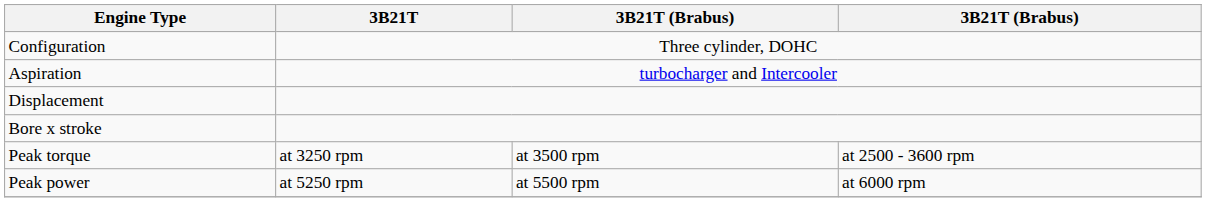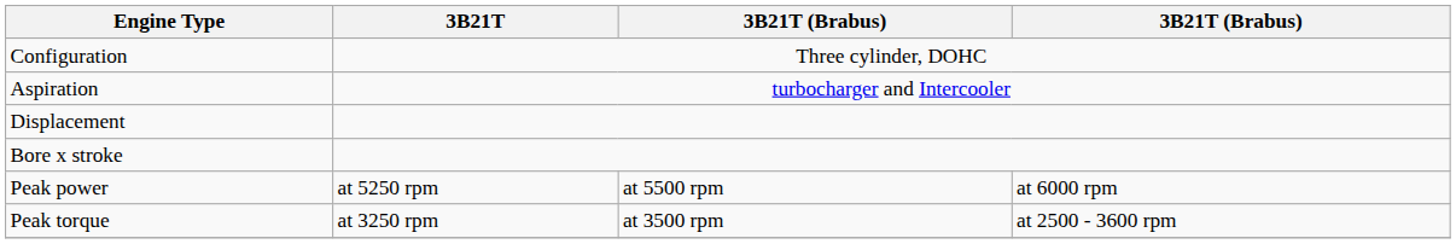 <table class="wikitable" width="70%">
 <tr>
 <th>Engine Type</th>
 <th>3B21T</th>
 <th>3B21T (Brabus)</th>
 <th>3B21T (Brabus)</th>
 </tr>
 <tr>
 <td>Configuration</td>
 <td colspan="3" align="Center">Three cylinder, DOHC</td>
 </tr>
 <tr>
 <td>Aspiration</td>
 <td colspan="3" align="Center"><a href='#'>turbocharger</a> and <a href='#'>Intercooler</a></td>
 </tr>
 <tr>
 <td>Displacement</td>
 <td colspan="3" align="Center"></td>
 </tr>
 <tr>
 <td>Bore x stroke</td>
 <td colspan="3" align="Center"></td>
 </tr>
 <tr>
+<td>Peak power</td>
+<td> at 5250 rpm</td>
+<td> at 5500 rpm</td>
+<td> at 6000 rpm</td>
+</tr>
+<tr>
 <td>Peak torque</td>
 <td> at 3250 rpm</td>
 <td> at 3500 rpm</td>
 <td> at 2500 - 3600 rpm</td>
 </tr>
 <tr>
-<td>Peak power</td>
-<td> at 5250 rpm</td>
-<td> at 5500 rpm</td>
-<td> at 6000 rpm</td>
-</tr>
-<tr>
 </tr>
 </table>
